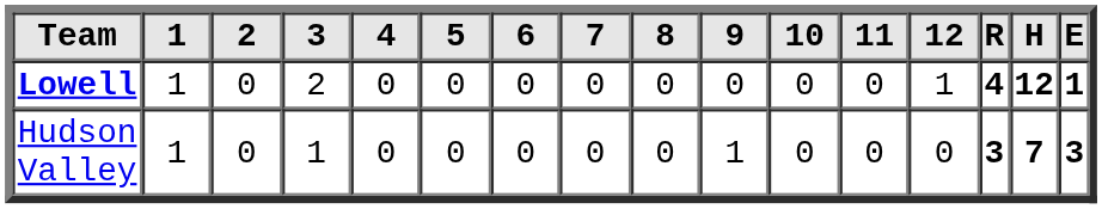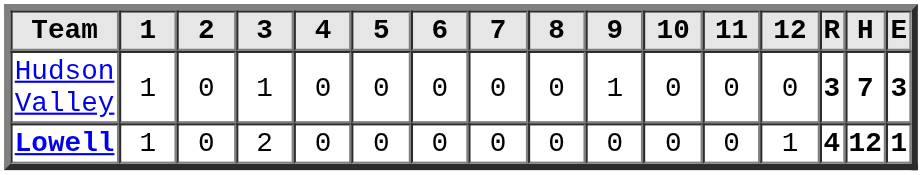 <table border=3 cellspacing=0 width=425 style="margin-left:3em;">
 <tr style="text-align:center; background-color:#e6e6e6;">
 <th align=center width=22%>Team</th>
 <th width=5%>1</th>
 <th width=5%>2</th>
 <th width=5%>3</th>
 <th width=5%>4</th>
 <th width=5%>5</th>
 <th width=5%>6</th>
 <th width=5%>7</th>
 <th width=5%>8</th>
 <th width=5%>9</th>
 <th width=5%>10</th>
 <th width=5%>11</th>
 <th width=5%>12</th>
 <th width=5%>R</th>
 <th width=5%>H</th>
 <th width=5%>E</th>
 </tr>
 <tr style="text-align:center;">
+<td align=center><a href='#'>Hudson Valley</a></td>
+<td> 1 </td>
+<td> 0 </td>
+<td> 1 </td>
+<td> 0 </td>
+<td> 0 </td>
+<td> 0 </td>
+<td> 0 </td>
+<td> 0 </td>
+<td> 1 </td>
+<td> 0 </td>
+<td> 0 </td>
+<td> 0 </td>
+<td><strong>3</strong></td>
+<td><strong>7</strong></td>
+<td><strong>3</strong></td>
+</tr>
+<tr style="text-align:center;">
 <td align=center><strong><a href='#'>Lowell</a></strong></td>
 <td> 1 </td>
 <td> 0 </td>
 <td> 2 </td>
 <td> 0 </td>
 <td> 0 </td>
 <td> 0 </td>
 <td> 0 </td>
 <td> 0 </td>
 <td> 0 </td>
 <td> 0 </td>
 <td> 0 </td>
 <td> 1 </td>
 <td><strong>4</strong></td>
 <td><strong>12</strong></td>
 <td><strong>1</strong></td>
 </tr>
-<tr style="text-align:center;">
-<td align=center><a href='#'>Hudson Valley</a></td>
-<td> 1 </td>
-<td> 0 </td>
-<td> 1 </td>
-<td> 0 </td>
-<td> 0 </td>
-<td> 0 </td>
-<td> 0 </td>
-<td> 0 </td>
-<td> 1 </td>
-<td> 0 </td>
-<td> 0 </td>
-<td> 0 </td>
-<td><strong>3</strong></td>
-<td><strong>7</strong></td>
-<td><strong>3</strong></td>
-</tr>
 </table>
